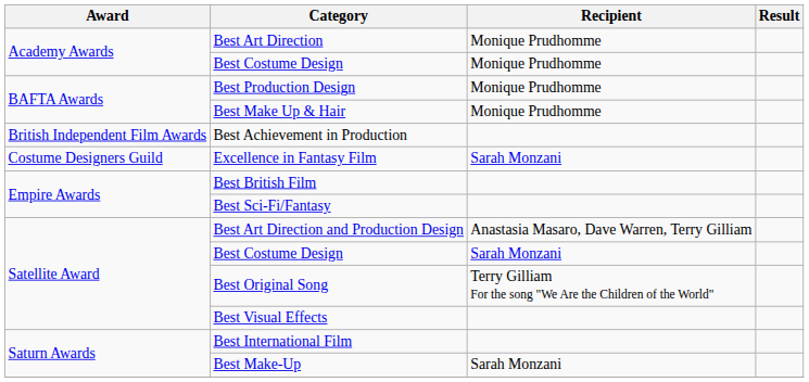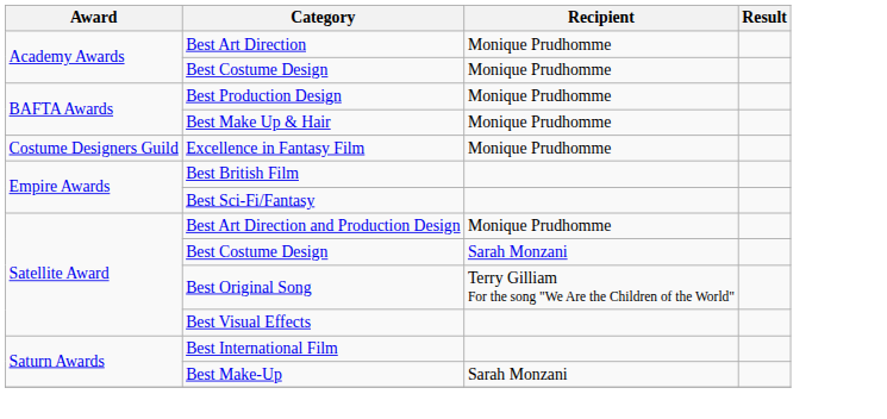 <table class="wikitable plainrowheaders sortable">
 <tr>
 <th scope="col">Award</th>
 <th scope="col">Category</th>
 <th scope="col">Recipient</th>
 <th scope="col">Result</th>
 </tr>
 <tr>
 <td rowspan="2"><a href='#'>Academy Awards</a></td>
 <td><a href='#'>Best Art Direction</a></td>
 <td>Monique Prudhomme</td>
 <td></td>
 </tr>
 <tr>
 <td><a href='#'>Best Costume Design</a></td>
 <td>Monique Prudhomme</td>
 <td></td>
 </tr>
 <tr>
 <td rowspan=2><a href='#'>BAFTA Awards</a></td>
 <td><a href='#'>Best Production Design</a></td>
 <td>Monique Prudhomme</td>
 <td></td>
 </tr>
 <tr>
 <td><a href='#'>Best Make Up & Hair</a></td>
 <td>Monique Prudhomme</td>
 <td></td>
 </tr>
 <tr>
-<td><a href='#'>British Independent Film Awards</a></td>
-<td>Best Achievement in Production</td>
-<td></td>
-<td></td>
-</tr>
-<tr>
 <td><a href='#'>Costume Designers Guild</a></td>
 <td><a href='#'>Excellence in Fantasy Film</a></td>
-<td><a href='#'>Sarah Monzani</a></td>
+<td>Monique Prudhomme</td>
 <td></td>
 </tr>
 <tr>
 <td rowspan=2><a href='#'>Empire Awards</a></td>
 <td><a href='#'>Best British Film</a></td>
 <td></td>
 <td></td>
 </tr>
 <tr>
 <td><a href='#'>Best Sci-Fi/Fantasy</a></td>
 <td></td>
 <td></td>
 </tr>
 <tr>
 <td rowspan="4"><a href='#'>Satellite Award</a></td>
 <td><a href='#'>Best Art Direction and Production Design</a></td>
-<td>Anastasia Masaro, Dave Warren, Terry Gilliam</td>
+<td>Monique Prudhomme</td>
 <td></td>
 </tr>
 <tr>
 <td><a href='#'>Best Costume Design</a></td>
 <td><a href='#'>Sarah Monzani</a></td>
 <td></td>
 </tr>
 <tr>
 <td><a href='#'>Best Original Song</a></td>
 <td>Terry Gilliam<br><small>For the song "We Are the Children of the World"</small></td>
 <td></td>
 </tr>
 <tr>
 <td><a href='#'>Best Visual Effects</a></td>
 <td></td>
 <td></td>
 </tr>
 <tr>
 <td rowspan="2"><a href='#'>Saturn Awards</a></td>
 <td><a href='#'>Best International Film</a></td>
 <td></td>
 <td></td>
 </tr>
 <tr>
 <td><a href='#'>Best Make-Up</a></td>
 <td>Sarah Monzani</td>
 <td></td>
 </tr>
 <tr>
 </tr>
 </table>
